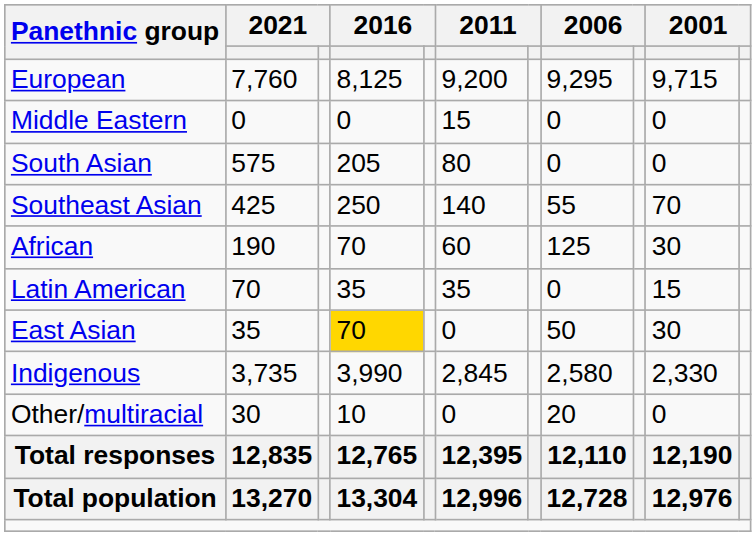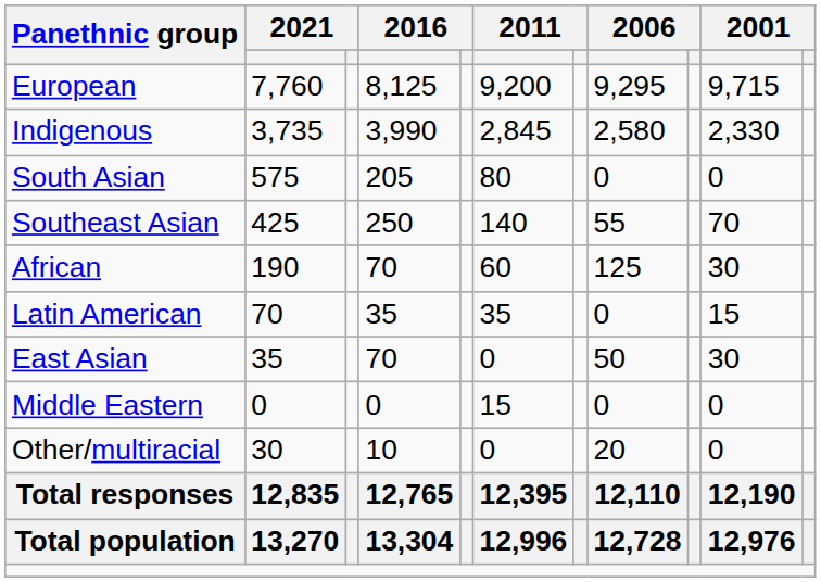 <table class="wikitable collapsible sortable">
 <tr>
 <th rowspan="2"><a href='#'>Panethnic</a> group</th>
 <th colspan="2">2021</th>
 <th colspan="2">2016</th>
 <th colspan="2">2011</th>
 <th colspan="2">2006</th>
 <th colspan="2">2001</th>
 </tr>
 <tr>
 <th><a href='#'></a></th>
 <th></th>
 <th></th>
 <th></th>
 <th></th>
 <th></th>
 <th></th>
 <th></th>
 <th></th>
 <th></th>
 </tr>
 <tr>
 <td><a href='#'>European</a></td>
 <td>7,760</td>
 <td></td>
 <td>8,125</td>
 <td></td>
 <td>9,200</td>
 <td></td>
 <td>9,295</td>
 <td></td>
 <td>9,715</td>
 <td></td>
 </tr>
 <tr>
-<td><a href='#'>Middle Eastern</a></td>
-<td>0</td>
+<td><a href='#'>Indigenous</a></td>
+<td>3,735</td>
 <td></td>
-<td>0</td>
+<td>3,990</td>
 <td></td>
-<td>15</td>
+<td>2,845</td>
 <td></td>
-<td>0</td>
+<td>2,580</td>
 <td></td>
-<td>0</td>
+<td>2,330</td>
 <td></td>
 </tr>
 <tr>
 <td><a href='#'>South Asian</a></td>
 <td>575</td>
 <td></td>
 <td>205</td>
 <td></td>
 <td>80</td>
 <td></td>
 <td>0</td>
 <td></td>
 <td>0</td>
 <td></td>
 </tr>
 <tr>
 <td><a href='#'>Southeast Asian</a></td>
 <td>425</td>
 <td></td>
 <td>250</td>
 <td></td>
 <td>140</td>
 <td></td>
 <td>55</td>
 <td></td>
 <td>70</td>
 <td></td>
 </tr>
 <tr>
 <td><a href='#'>African</a></td>
 <td>190</td>
 <td></td>
 <td>70</td>
 <td></td>
 <td>60</td>
 <td></td>
 <td>125</td>
 <td></td>
 <td>30</td>
 <td></td>
 </tr>
 <tr>
 <td><a href='#'>Latin American</a></td>
 <td>70</td>
 <td></td>
 <td>35</td>
 <td></td>
 <td>35</td>
 <td></td>
 <td>0</td>
 <td></td>
 <td>15</td>
 <td></td>
 </tr>
 <tr>
 <td><a href='#'>East Asian</a></td>
 <td>35</td>
 <td></td>
-<td style="background: gold;">70</td>
+<td>70</td>
 <td></td>
 <td>0</td>
 <td></td>
 <td>50</td>
 <td></td>
 <td>30</td>
 <td></td>
 </tr>
 <tr>
-<td><a href='#'>Indigenous</a></td>
-<td>3,735</td>
+<td><a href='#'>Middle Eastern</a></td>
+<td>0</td>
 <td></td>
-<td>3,990</td>
+<td>0</td>
 <td></td>
-<td>2,845</td>
+<td>15</td>
 <td></td>
-<td>2,580</td>
+<td>0</td>
 <td></td>
-<td>2,330</td>
+<td>0</td>
 <td></td>
 </tr>
 <tr>
 <td>Other/<a href='#'>multiracial</a></td>
 <td>30</td>
 <td></td>
 <td>10</td>
 <td></td>
 <td>0</td>
 <td></td>
 <td>20</td>
 <td></td>
 <td>0</td>
 <td></td>
 </tr>
 <tr>
 <th>Total responses</th>
 <th>12,835</th>
 <th></th>
 <th>12,765</th>
 <th></th>
 <th>12,395</th>
 <th></th>
 <th>12,110</th>
 <th></th>
 <th>12,190</th>
 <th></th>
 </tr>
 <tr class="sortbottom">
 <th>Total population</th>
 <th>13,270</th>
 <th></th>
 <th>13,304</th>
 <th></th>
 <th>12,996</th>
 <th></th>
 <th>12,728</th>
 <th></th>
 <th>12,976</th>
 <th></th>
 </tr>
 <tr class="sortbottom">
 <td colspan="11"></td>
 </tr>
 </table>
